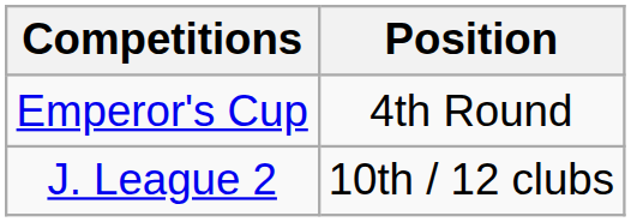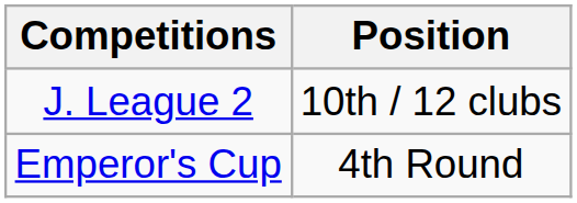 <table class="wikitable" style="text-align:center;">
 <tr>
 <th>Competitions</th>
 <th>Position</th>
 </tr>
 <tr>
+<td><a href='#'>J. League 2</a></td>
+<td>10th / 12 clubs</td>
+</tr>
+<tr>
 <td><a href='#'>Emperor's Cup</a></td>
 <td>4th Round</td>
 </tr>
-<tr>
-<td><a href='#'>J. League 2</a></td>
-<td>10th / 12 clubs</td>
-</tr>
 </table>
